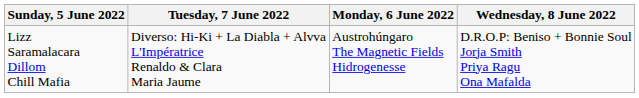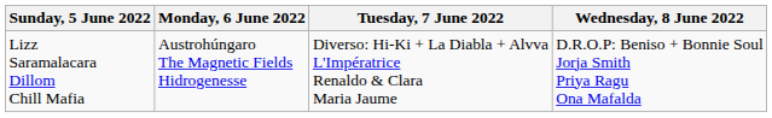 <table class="wikitable">
 <tr>
 <th>Sunday, 5 June 2022</th>
+<th>Monday, 6 June 2022</th>
 <th>Tuesday, 7 June 2022</th>
-<th>Monday, 6 June 2022</th>
 <th>Wednesday, 8 June 2022</th>
 </tr>
 <tr valign="top">
 <td>Lizz<br>Saramalacara<br><a href='#'>Dillom</a><br>Chill Mafia</td>
+<td>Austrohúngaro<br><a href='#'>The Magnetic Fields</a><br><a href='#'>Hidrogenesse</a></td>
 <td>Diverso: Hi-Ki + La Diabla + Alvva<br><a href='#'>L'Impératrice</a><br>Renaldo & Clara<br>Maria Jaume</td>
-<td>Austrohúngaro<br><a href='#'>The Magnetic Fields</a><br><a href='#'>Hidrogenesse</a></td>
 <td>D.R.O.P: Beniso + Bonnie Soul<br><a href='#'>Jorja Smith</a><br><a href='#'>Priya Ragu</a><br><a href='#'>Ona Mafalda</a></td>
 </tr>
 </table>
